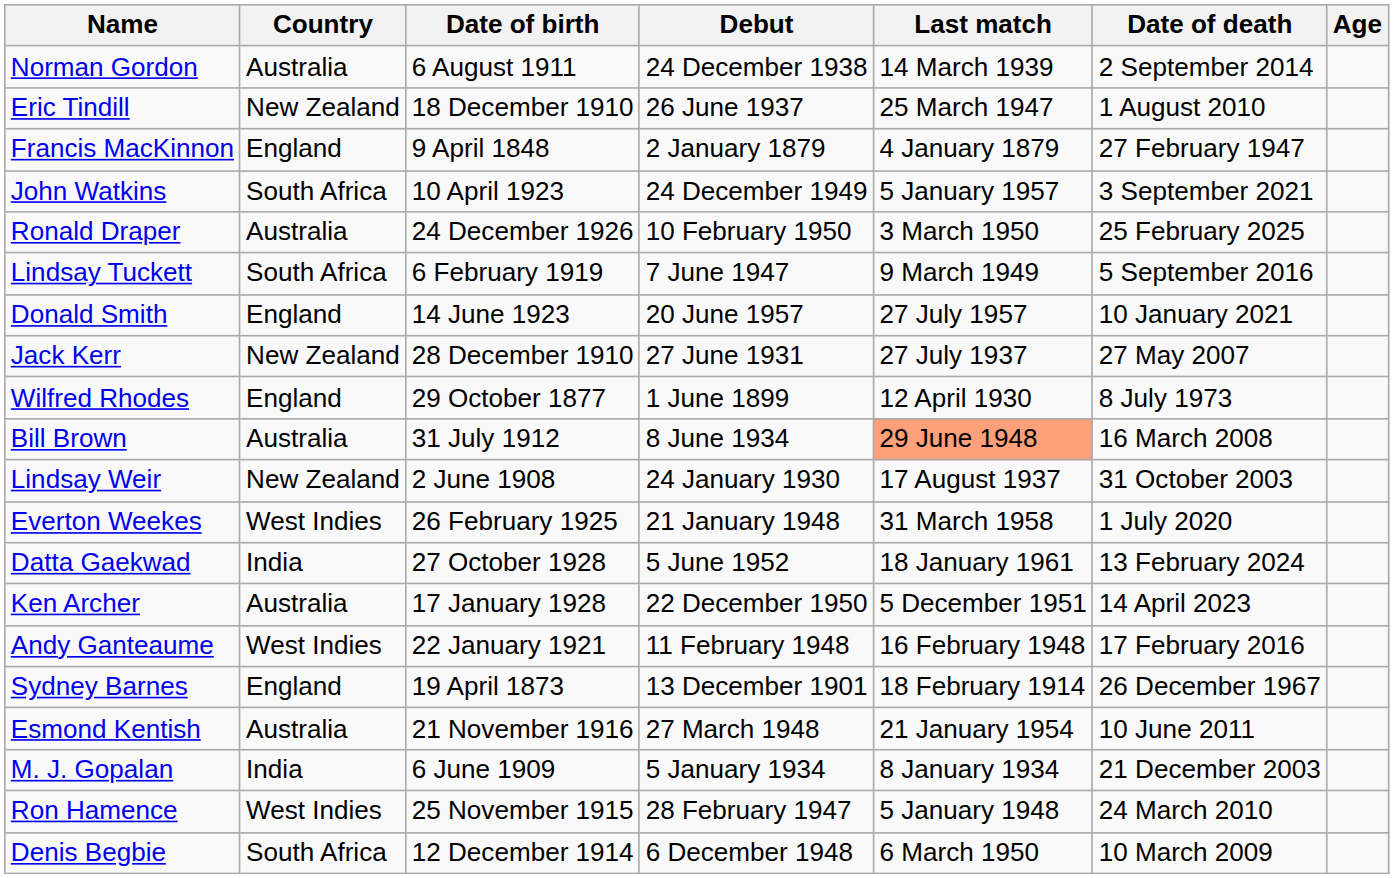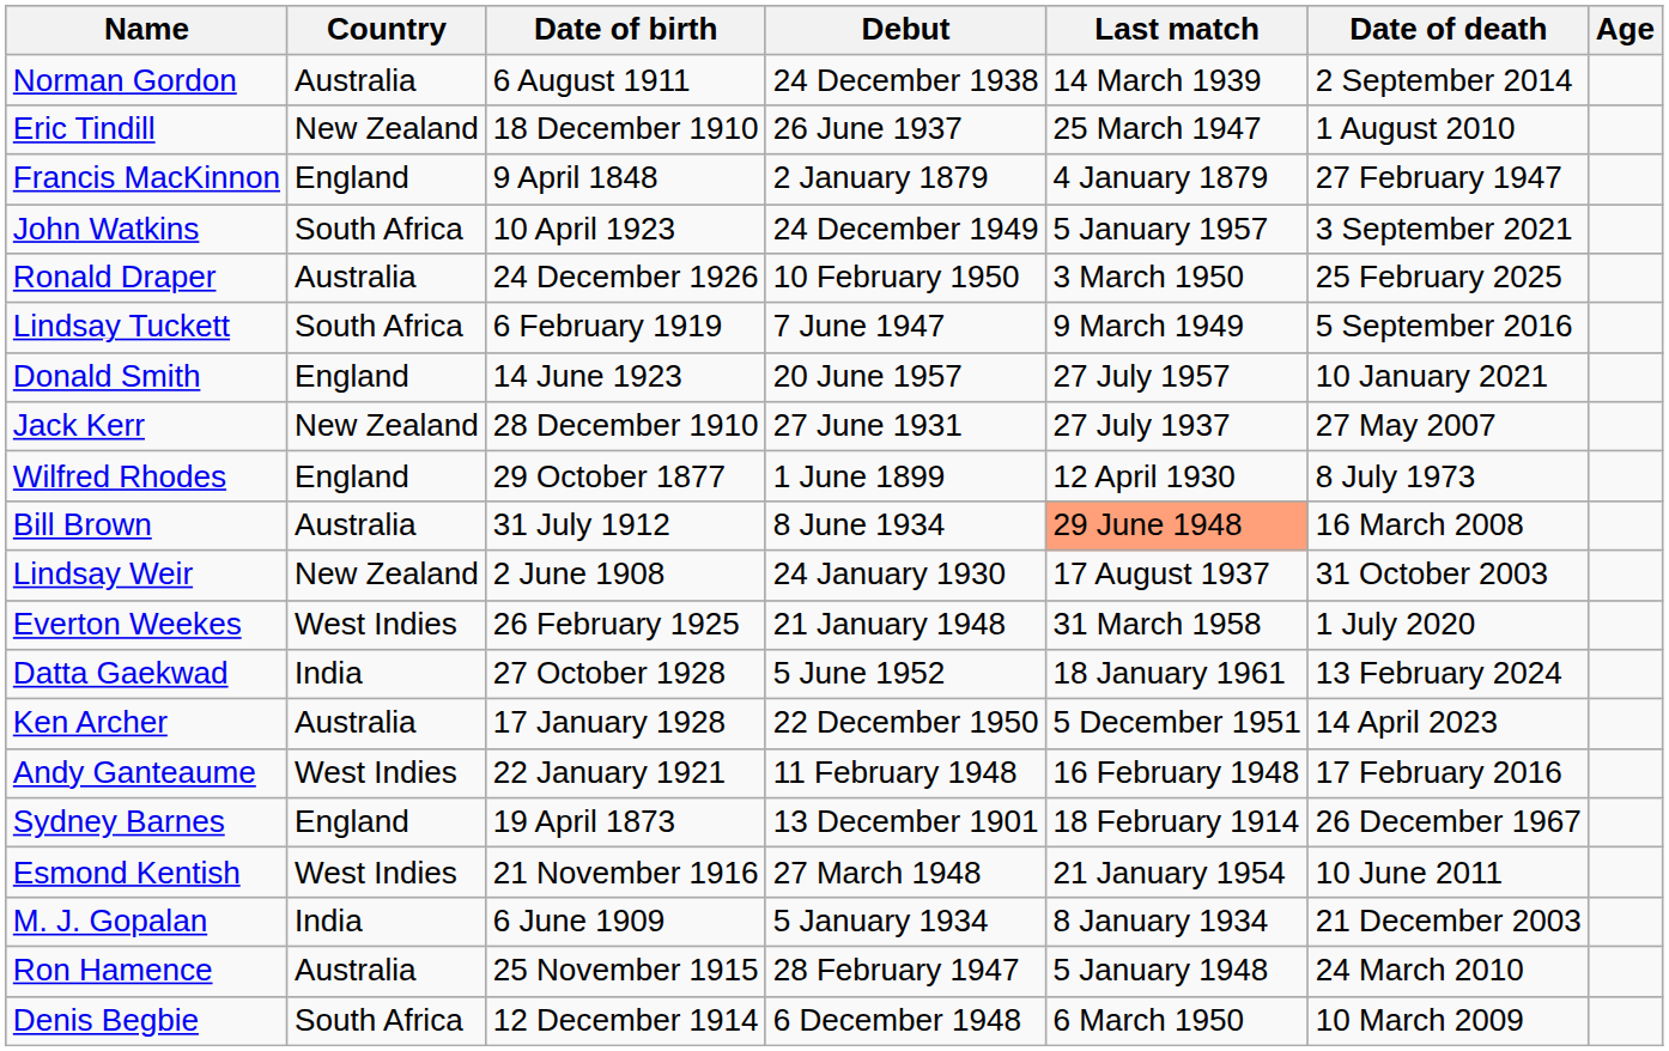 <table class=wikitable>
 <tr>
 <th>Name</th>
 <th>Country</th>
 <th>Date of birth</th>
 <th>Debut</th>
 <th>Last match</th>
 <th>Date of death</th>
 <th>Age</th>
 </tr>
 <tr>
 <td><a href='#'>Norman Gordon</a></td>
 <td>Australia</td>
 <td>6 August 1911</td>
 <td>24 December 1938</td>
 <td>14 March 1939</td>
 <td>2 September 2014</td>
 <td></td>
 </tr>
 <tr>
 <td><a href='#'>Eric Tindill</a></td>
 <td>New Zealand</td>
 <td>18 December 1910</td>
 <td>26 June 1937</td>
 <td>25 March 1947</td>
 <td>1 August 2010</td>
 <td></td>
 </tr>
 <tr>
 <td><a href='#'>Francis MacKinnon</a></td>
 <td>England</td>
 <td>9 April 1848</td>
 <td>2 January 1879</td>
 <td>4 January 1879</td>
 <td>27 February 1947</td>
 <td></td>
 </tr>
 <tr>
 <td><a href='#'>John Watkins</a></td>
 <td>South Africa</td>
 <td>10 April 1923</td>
 <td>24 December 1949</td>
 <td>5 January 1957</td>
 <td>3 September 2021</td>
 <td></td>
 </tr>
 <tr>
 <td><a href='#'>Ronald Draper</a></td>
 <td>Australia</td>
 <td>24 December 1926</td>
 <td>10 February 1950</td>
 <td>3 March 1950</td>
 <td>25 February 2025</td>
 <td></td>
 </tr>
 <tr>
 <td><a href='#'>Lindsay Tuckett</a></td>
 <td>South Africa</td>
 <td>6 February 1919</td>
 <td>7 June 1947</td>
 <td>9 March 1949</td>
 <td>5 September 2016</td>
 <td></td>
 </tr>
 <tr>
 <td><a href='#'>Donald Smith</a></td>
 <td>England</td>
 <td>14 June 1923</td>
 <td>20 June 1957</td>
 <td>27 July 1957</td>
 <td>10 January 2021</td>
 <td></td>
 </tr>
 <tr>
 <td><a href='#'>Jack Kerr</a></td>
 <td>New Zealand</td>
 <td>28 December 1910</td>
 <td>27 June 1931</td>
 <td>27 July 1937</td>
 <td>27 May 2007</td>
 <td></td>
 </tr>
 <tr>
 <td><a href='#'>Wilfred Rhodes</a></td>
 <td>England</td>
 <td>29 October 1877</td>
 <td>1 June 1899</td>
 <td>12 April 1930</td>
 <td>8 July 1973</td>
 <td></td>
 </tr>
 <tr>
 <td><a href='#'>Bill Brown</a></td>
 <td>Australia</td>
 <td>31 July 1912</td>
 <td>8 June 1934</td>
 <td style="background: lightsalmon;">29 June 1948</td>
 <td>16 March 2008</td>
 <td></td>
 </tr>
 <tr>
 <td><a href='#'>Lindsay Weir</a></td>
 <td>New Zealand</td>
 <td>2 June 1908</td>
 <td>24 January 1930</td>
 <td>17 August 1937</td>
 <td>31 October 2003</td>
 <td></td>
 </tr>
 <tr>
 <td><a href='#'>Everton Weekes</a></td>
 <td>West Indies</td>
 <td>26 February 1925</td>
 <td>21 January 1948</td>
 <td>31 March 1958</td>
 <td>1 July 2020</td>
 <td></td>
 </tr>
 <tr>
 <td><a href='#'>Datta Gaekwad</a></td>
 <td>India</td>
 <td>27 October 1928</td>
 <td>5 June 1952</td>
 <td>18 January 1961</td>
 <td>13 February 2024</td>
 <td></td>
 </tr>
 <tr>
 <td><a href='#'>Ken Archer</a></td>
 <td>Australia</td>
 <td>17 January 1928</td>
 <td>22 December 1950</td>
 <td>5 December 1951</td>
 <td>14 April 2023</td>
 <td></td>
 </tr>
 <tr>
 <td><a href='#'>Andy Ganteaume</a></td>
 <td>West Indies</td>
 <td>22 January 1921</td>
 <td>11 February 1948</td>
 <td>16 February 1948</td>
 <td>17 February 2016</td>
 <td></td>
 </tr>
 <tr>
 <td><a href='#'>Sydney Barnes</a></td>
 <td>England</td>
 <td>19 April 1873</td>
 <td>13 December 1901</td>
 <td>18 February 1914</td>
 <td>26 December 1967</td>
 <td></td>
 </tr>
 <tr>
 <td><a href='#'>Esmond Kentish</a></td>
-<td>Australia</td>
+<td>West Indies</td>
 <td>21 November 1916</td>
 <td>27 March 1948</td>
 <td>21 January 1954</td>
 <td>10 June 2011</td>
 <td></td>
 </tr>
 <tr>
 <td><a href='#'>M. J. Gopalan</a></td>
 <td>India</td>
 <td>6 June 1909</td>
 <td>5 January 1934</td>
 <td>8 January 1934</td>
 <td>21 December 2003</td>
 <td></td>
 </tr>
 <tr>
 <td><a href='#'>Ron Hamence</a></td>
-<td>West Indies</td>
+<td>Australia</td>
 <td>25 November 1915</td>
 <td>28 February 1947</td>
 <td>5 January 1948</td>
 <td>24 March 2010</td>
 <td></td>
 </tr>
 <tr>
 <td><a href='#'>Denis Begbie</a></td>
 <td>South Africa</td>
 <td>12 December 1914</td>
 <td>6 December 1948</td>
 <td>6 March 1950</td>
 <td>10 March 2009</td>
 <td></td>
 </tr>
 <tr>
 </tr>
 </table>
